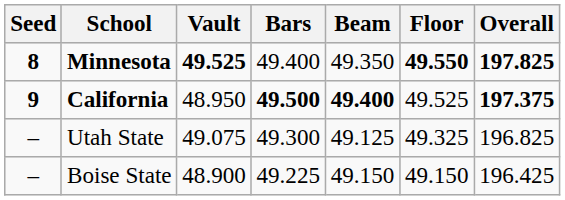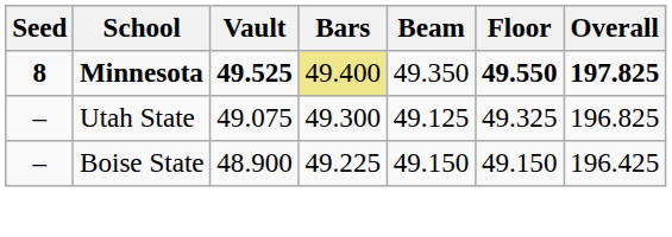 <table class="wikitable" style="white-space:nowrap; font-size:95%; text-align:center">
 <tr>
 <th>Seed</th>
 <th>School</th>
 <th>Vault</th>
 <th>Bars</th>
 <th>Beam</th>
 <th>Floor</th>
 <th>Overall</th>
 </tr>
 <tr>
 <td><strong>8</strong></td>
 <td align=left><strong>Minnesota</strong></td>
 <td><strong>49.525</strong></td>
-<td>49.400</td>
+<td style="background: khaki;">49.400</td>
 <td>49.350</td>
 <td><strong>49.550</strong></td>
 <td><strong>197.825</strong></td>
-</tr>
-<tr>
-<td><strong>9</strong></td>
-<td align=left><strong>California</strong></td>
-<td>48.950</td>
-<td><strong>49.500</strong></td>
-<td><strong>49.400</strong></td>
-<td>49.525</td>
-<td><strong>197.375</strong></td>
 </tr>
 <tr>
 <td>–</td>
 <td align=left>Utah State</td>
 <td>49.075</td>
 <td>49.300</td>
 <td>49.125</td>
 <td>49.325</td>
 <td>196.825</td>
 </tr>
 <tr>
 <td>–</td>
 <td align=left>Boise State</td>
 <td>48.900</td>
 <td>49.225</td>
 <td>49.150</td>
 <td>49.150</td>
 <td>196.425</td>
 </tr>
 </table>
